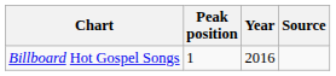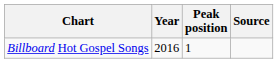 <table class="wikitable">
 <tr>
 <th>Chart</th>
+<th>Year</th>
 <th>Peak<br>position</th>
-<th>Year</th>
 <th>Source</th>
 </tr>
 <tr>
 <td><em><a href='#'>Billboard</a></em> <a href='#'>Hot Gospel Songs</a></td>
+<td>2016</td>
 <td>1</td>
-<td>2016</td>
 <td></td>
 </tr>
 </table>
